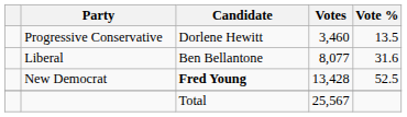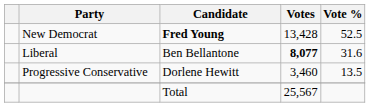 <table class="wikitable">
 <tr>
 <th></th>
 <th scope="col" width="175">Party</th>
 <th scope="col" width="150">Candidate</th>
 <th>Votes</th>
 <th>Vote %</th>
 </tr>
+<tr>
+<td>   </td>
+<td>New Democrat</td>
+<td><strong>Fred Young</strong></td>
+<td align=right>13,428</td>
+<td align=right>52.5</td>
+</tr>
+<tr>
+<td>   </td>
+<td>Liberal</td>
+<td>Ben Bellantone</td>
+<td align=right><strong>8,077</strong></td>
+<td align=right>31.6</td>
+</tr>
 <tr |>
 <td>   </td>
 <td>Progressive Conservative</td>
 <td>Dorlene Hewitt</td>
 <td align=right>3,460</td>
 <td align=right>13.5</td>
-</tr>
-<tr>
-<td>   </td>
-<td>Liberal</td>
-<td>Ben Bellantone</td>
-<td align=right>8,077</td>
-<td align=right>31.6</td>
-</tr>
-<tr>
-<td>   </td>
-<td>New Democrat</td>
-<td><strong>Fred Young</strong></td>
-<td align=right>13,428</td>
-<td align=right>52.5</td>
 </tr>
 <tr>
 </tr>
 <tr |>
 <td></td>
 <td></td>
 <td>Total</td>
 <td align=right>25,567</td>
 <td></td>
 </tr>
 </table>
